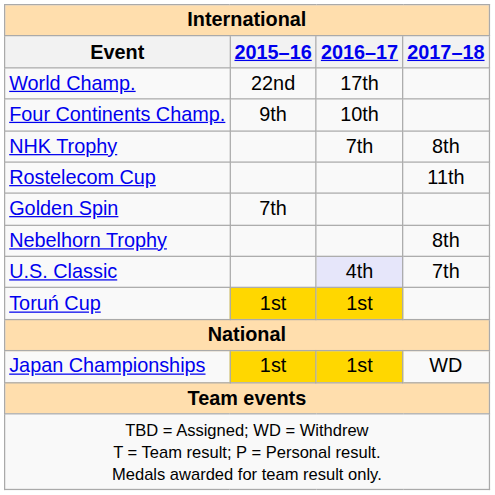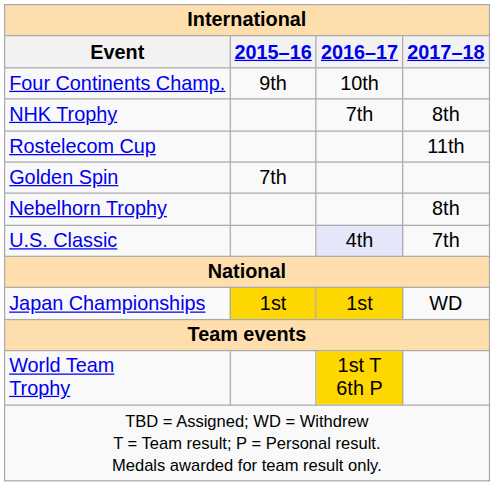 <table class="wikitable" style="text-align:center">
 <tr>
 <th style="background-color: #ffdead; " colspan=4 align=center>International</th>
 </tr>
 <tr>
 <th>Event</th>
 <th><a href='#'>2015–16</a></th>
 <th><a href='#'>2016–17</a></th>
 <th><a href='#'>2017–18</a></th>
-</tr>
-<tr>
-<td align=left><a href='#'>World Champ.</a></td>
-<td>22nd</td>
-<td>17th</td>
-<td></td>
 </tr>
 <tr>
 <td align=left><a href='#'>Four Continents Champ.</a></td>
 <td>9th</td>
 <td>10th</td>
 <td></td>
 </tr>
 <tr>
 <td align=left> <a href='#'>NHK Trophy</a></td>
 <td></td>
 <td>7th</td>
 <td>8th</td>
 </tr>
 <tr>
 <td align=left> <a href='#'>Rostelecom Cup</a></td>
 <td></td>
 <td></td>
 <td>11th</td>
 </tr>
 <tr>
 <td align=left> <a href='#'>Golden Spin</a></td>
 <td>7th</td>
 <td></td>
 <td></td>
 </tr>
 <tr>
 <td align=left> <a href='#'>Nebelhorn Trophy</a></td>
 <td></td>
 <td></td>
 <td>8th</td>
 </tr>
 <tr>
 <td align=left> <a href='#'>U.S. Classic</a></td>
 <td></td>
 <td style="background: lavender;">4th</td>
 <td>7th</td>
 </tr>
 <tr>
-<td align=left><a href='#'>Toruń Cup</a></td>
-<td bgcolor=gold>1st</td>
-<td bgcolor=gold>1st</td>
-<td></td>
-</tr>
-<tr>
 <th style="background-color: #ffdead; " colspan=4 align=center>National</th>
 </tr>
 <tr>
 <td align=left><a href='#'>Japan Championships</a></td>
 <td bgcolor=gold>1st</td>
 <td bgcolor=gold>1st</td>
 <td>WD</td>
 </tr>
 <tr>
 <th style="background-color: #ffdead; " colspan=4 align=center>Team events</th>
 </tr>
 <tr>
+<td align=left><a href='#'>World Team <br> Trophy</a></td>
+<td></td>
+<td bgcolor=gold>1st T <br> 6th P</td>
+<td></td>
+</tr>
+<tr>
 <td colspan=4 align=center><small> TBD = Assigned; WD = Withdrew <br> T = Team result; P = Personal result. <br> Medals awarded for team result only.</small></td>
 </tr>
 </table>
